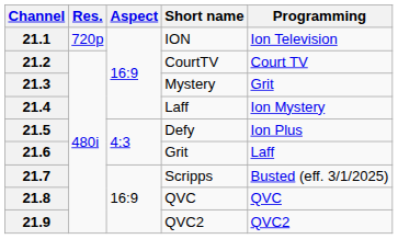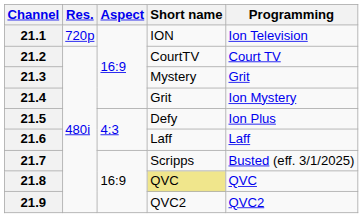 <table class="wikitable">
 <tr>
 <th scope = "col"><a href='#'>Channel</a></th>
 <th scope = "col"><a href='#'>Res.</a></th>
 <th scope = "col"><a href='#'>Aspect</a></th>
 <th scope = "col">Short name</th>
 <th scope = "col">Programming</th>
 </tr>
 <tr>
 <th scope = "row">21.1</th>
 <td><a href='#'>720p</a></td>
 <td rowspan="4"><a href='#'>16:9</a></td>
 <td>ION</td>
 <td><a href='#'>Ion Television</a></td>
 </tr>
 <tr>
 <th scope = "row">21.2</th>
 <td rowspan="8"><a href='#'>480i</a></td>
 <td>CourtTV</td>
 <td><a href='#'>Court TV</a></td>
 </tr>
 <tr>
 <th scope = "row">21.3</th>
 <td>Mystery</td>
 <td><a href='#'>Grit</a></td>
 </tr>
 <tr>
 <th scope = "row">21.4</th>
-<td>Laff</td>
+<td>Grit</td>
 <td><a href='#'>Ion Mystery</a></td>
 </tr>
 <tr>
 <th scope = "row">21.5</th>
 <td rowspan="2"><a href='#'>4:3</a></td>
 <td>Defy</td>
 <td><a href='#'>Ion Plus</a></td>
 </tr>
 <tr>
 <th scope = "row">21.6</th>
-<td>Grit</td>
+<td>Laff</td>
 <td><a href='#'>Laff</a></td>
 </tr>
 <tr>
 <th scope = "row">21.7</th>
 <td rowspan="3">16:9</td>
 <td>Scripps</td>
 <td><a href='#'>Busted</a> (eff. 3/1/2025)</td>
 </tr>
 <tr>
 <th scope = "row">21.8</th>
-<td>QVC</td>
+<td style="background: khaki;">QVC</td>
 <td><a href='#'>QVC</a></td>
 </tr>
 <tr>
 <th scope = "row">21.9</th>
 <td>QVC2</td>
 <td><a href='#'>QVC2</a></td>
 </tr>
 </table>
